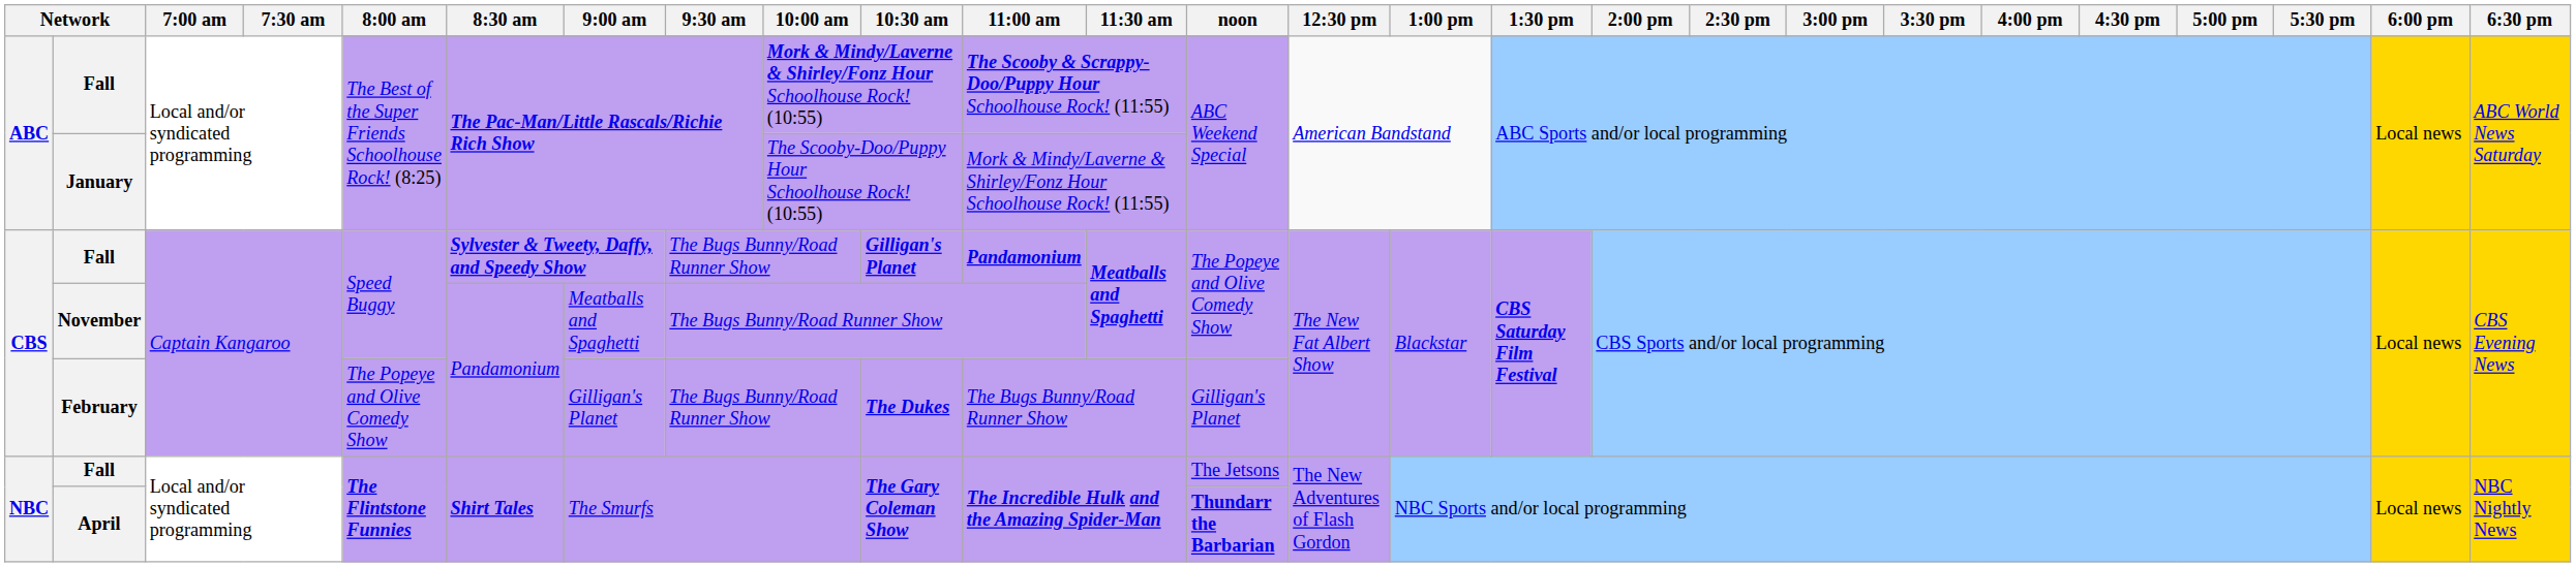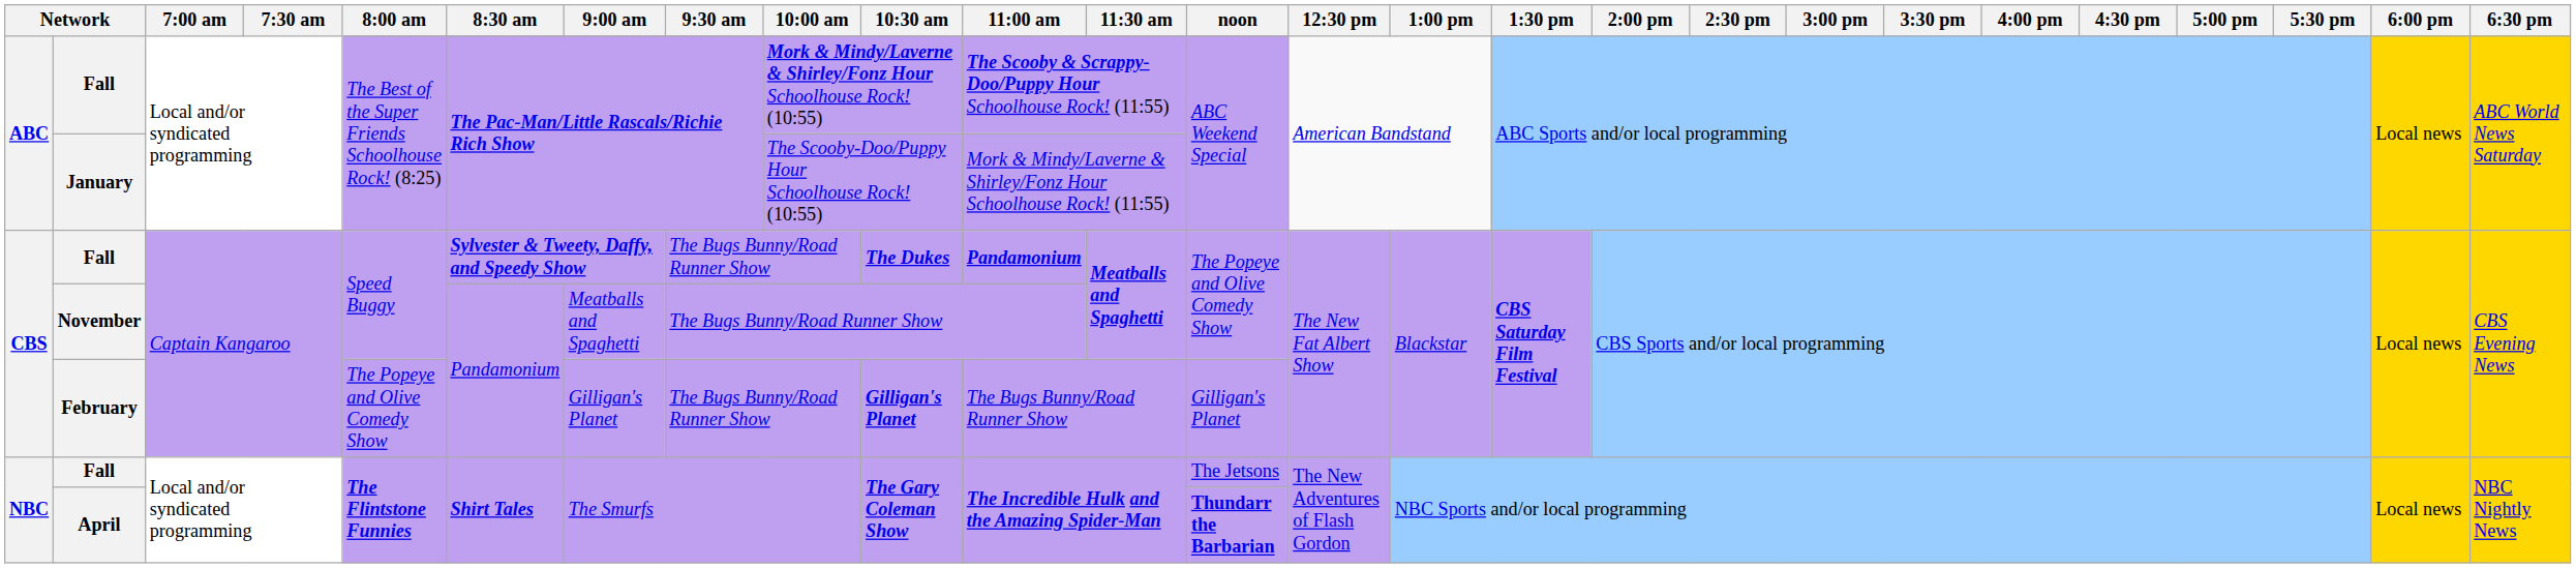 <table class=wikitable style="font-size:90%">
 <tr>
 <th width="1.5%" bgcolor="#C0C0C0" colspan="2">Network</th>
 <th width="4%" bgcolor="#C0C0C0">7:00 am</th>
 <th width="4%" bgcolor="#C0C0C0">7:30 am</th>
 <th width="4%" bgcolor="#C0C0C0">8:00 am</th>
 <th width="4%" bgcolor="#C0C0C0">8:30 am</th>
 <th width="4%" bgcolor="#C0C0C0">9:00 am</th>
 <th width="4%" bgcolor="#C0C0C0">9:30 am</th>
 <th width="4%" bgcolor="#C0C0C0">10:00 am</th>
 <th width="4%" bgcolor="#C0C0C0">10:30 am</th>
 <th width="4%" bgcolor="#C0C0C0">11:00 am</th>
 <th width="4%" bgcolor="#C0C0C0">11:30 am</th>
 <th width="4%" bgcolor="#C0C0C0">noon</th>
 <th width="4%" bgcolor="#C0C0C0">12:30 pm</th>
 <th width="4%" bgcolor="#C0C0C0">1:00 pm</th>
 <th width="4%" bgcolor="#C0C0C0">1:30 pm</th>
 <th width="4%" bgcolor="#C0C0C0">2:00 pm</th>
 <th width="4%" bgcolor="#C0C0C0">2:30 pm</th>
 <th width="4%" bgcolor="#C0C0C0">3:00 pm</th>
 <th width="4%" bgcolor="#C0C0C0">3:30 pm</th>
 <th width="4%" bgcolor="#C0C0C0">4:00 pm</th>
 <th width="4%" bgcolor="#C0C0C0">4:30 pm</th>
 <th width="4%" bgcolor="#C0C0C0">5:00 pm</th>
 <th width="4%" bgcolor="#C0C0C0">5:30 pm</th>
 <th width="4%" bgcolor="#C0C0C0">6:00 pm</th>
 <th width="4%" bgcolor="#C0C0C0">6:30 pm</th>
 </tr>
 <tr>
 <th bgcolor="#C0C0C0" rowspan="2"><a href='#'>ABC</a></th>
 <th>Fall</th>
 <td bgcolor="white" colspan="2" rowspan="2">Local and/or<br>syndicated<br>programming</td>
 <td bgcolor="bf9fef" rowspan="2"><em><a href='#'>The Best of the Super Friends</a></em><br><em><a href='#'>Schoolhouse Rock!</a></em> (8:25)</td>
 <td bgcolor="bf9fef" colspan="3" rowspan="2"><strong><em><a href='#'>The Pac-Man/Little Rascals/Richie Rich Show</a></em></strong></td>
 <td bgcolor="bf9fef" colspan="2" rowspan="1"><strong><em><a href='#'>Mork & Mindy/Laverne & Shirley/Fonz Hour</a></em></strong><br><em><a href='#'>Schoolhouse Rock!</a></em> (10:55)</td>
 <td bgcolor="bf9fef" colspan="2" rowspan="1"><strong><em><a href='#'>The Scooby & Scrappy-Doo/Puppy Hour</a></em></strong><br><em><a href='#'>Schoolhouse Rock!</a></em> (11:55)</td>
 <td bgcolor="bf9fef" rowspan="2"><em><a href='#'>ABC Weekend Special</a></em></td>
 <td colspan="2"rowspan="2"><em><a href='#'>American Bandstand</a></em></td>
 <td bgcolor="99ccff" colspan="9"rowspan="2"><a href='#'>ABC Sports</a> and/or local programming</td>
 <td bgcolor="gold" rowspan="2">Local news</td>
 <td bgcolor="gold" rowspan="2"><em><a href='#'>ABC World News Saturday</a></em></td>
 </tr>
 <tr>
 <th>January</th>
 <td bgcolor="bf9fef" colspan="2" rowspan="1"><em><a href='#'>The Scooby-Doo/Puppy Hour</a></em><br><em><a href='#'>Schoolhouse Rock!</a></em> (10:55)</td>
 <td bgcolor="bf9fef" colspan="2" rowspan="1"><em><a href='#'>Mork & Mindy/Laverne & Shirley/Fonz Hour</a></em><br><em><a href='#'>Schoolhouse Rock!</a></em> (11:55)</td>
 </tr>
 <tr>
 <th bgcolor="#C0C0C0" rowspan="3"><a href='#'>CBS</a></th>
 <th>Fall</th>
 <td bgcolor="bf9fef" colspan="2" rowspan="3"><em><a href='#'>Captain Kangaroo</a></em></td>
 <td bgcolor="bf9fef" rowspan="2"><em><a href='#'>Speed Buggy</a></em> </td>
 <td bgcolor="bf9fef" colspan="2" rowspan="1"><strong><em><a href='#'>Sylvester & Tweety, Daffy, and Speedy Show</a></em></strong></td>
 <td bgcolor="bf9fef" colspan="2" rowspan="1"><em><a href='#'>The Bugs Bunny/Road Runner Show</a></em></td>
-<td bgcolor="bf9fef" rowspan="1"><strong><em><a href='#'>Gilligan's Planet</a></em></strong></td>
+<td bgcolor="bf9fef" rowspan="1"><strong><em><a href='#'>The Dukes</a></em></strong></td>
 <td bgcolor="bf9fef" rowspan="1"><strong><em><a href='#'>Pandamonium</a></em></strong></td>
 <td bgcolor="bf9fef" rowspan="2"><strong><em><a href='#'>Meatballs and Spaghetti</a></em></strong></td>
 <td bgcolor="bf9fef" rowspan="2"><em><a href='#'>The Popeye and Olive Comedy Show</a></em></td>
 <td bgcolor="bf9fef" rowspan="3"><em><a href='#'>The New Fat Albert Show</a></em></td>
 <td bgcolor="bf9fef" rowspan="3"><em><a href='#'>Blackstar</a></em></td>
 <td bgcolor="bf9fef" rowspan="3"><strong><em><a href='#'>CBS Saturday Film Festival</a></em></strong></td>
 <td bgcolor="99ccff" colspan="8"rowspan="3"><a href='#'>CBS Sports</a> and/or local programming</td>
 <td bgcolor="gold" rowspan="3">Local news</td>
 <td bgcolor="gold" rowspan="3"><em><a href='#'>CBS Evening News</a></em></td>
 </tr>
 <tr>
 <th>November</th>
 <td bgcolor="bf9fef" rowspan="2"><em><a href='#'>Pandamonium</a></em></td>
 <td bgcolor="bf9fef" rowspan="1"><em><a href='#'>Meatballs and Spaghetti</a></em></td>
 <td bgcolor="bf9fef" colspan="4" rowspan="1"><em><a href='#'>The Bugs Bunny/Road Runner Show</a></em></td>
 </tr>
 <tr>
 <th>February</th>
 <td bgcolor="bf9fef" rowspan="1"><em><a href='#'>The Popeye and Olive Comedy Show</a></em></td>
 <td bgcolor="bf9fef" rowspan="1"><em><a href='#'>Gilligan's Planet</a></em></td>
 <td bgcolor="bf9fef" colspan="2" rowspan="1"><em><a href='#'>The Bugs Bunny/Road Runner Show</a></em></td>
-<td bgcolor="bf9fef" rowspan="1"><strong><em><a href='#'>The Dukes</a></em></strong></td>
+<td bgcolor="bf9fef" rowspan="1"><strong><em><a href='#'>Gilligan's Planet</a></em></strong></td>
 <td bgcolor="bf9fef" colspan="2" rowspan="1"><em><a href='#'>The Bugs Bunny/Road Runner Show</a></em></td>
 <td bgcolor="bf9fef" rowspan="1"><em><a href='#'>Gilligan's Planet</a></em></td>
 </tr>
 <tr>
 <th bgcolor="#C0C0C0" rowspan="2"><a href='#'>NBC</a></th>
 <th>Fall</th>
 <td bgcolor="white" rowspan="2"colspan="2">Local and/or<br>syndicated<br>programming</td>
 <td bgcolor="bf9fef"rowspan="2"><strong><em><a href='#'>The Flintstone Funnies</a></em></strong></td>
 <td bgcolor="bf9fef"rowspan="2"><strong><em><a href='#'>Shirt Tales</a></em></strong></td>
 <td bgcolor="bf9fef"rowspan="2"colspan="3"><em><a href='#'>The Smurfs</a></em></td>
 <td bgcolor="bf9fef"rowspan="2"><strong><em><a href='#'>The Gary Coleman Show</a></em></strong></td>
 <td bgcolor="bf9fef"rowspan="2"colspan="2"><strong><em><a href='#'>The Incredible Hulk</a><strong> <a href='#'>and the Amazing Spider-Man</a><em></td>
 <td bgcolor="bf9fef"rowspan="1"></em><a href='#'>The Jetsons</a><em> </td>
 <td bgcolor="bf9fef"rowspan="2"></em><a href='#'>The New Adventures of Flash Gordon</a><em></td>
 <td bgcolor="99ccff"rowspan="2"colspan="10"><a href='#'>NBC Sports</a> and/or local programming</td>
 <td bgcolor="gold"rowspan="2">Local news</td>
 <td bgcolor="gold"rowspan="2"></em><a href='#'>NBC Nightly News</a><em></td>
 </tr>
 <tr>
 <th>April</th>
 <td bgcolor="bf9fef"rowspan="1"><strong></em><a href='#'>Thundarr the Barbarian</a><em> </strong></td>
 </tr>
 </table>
